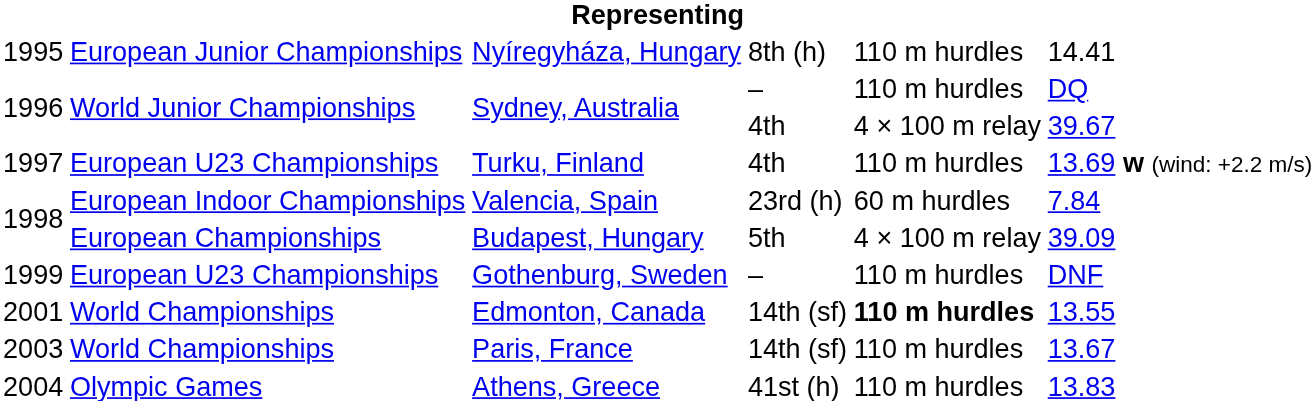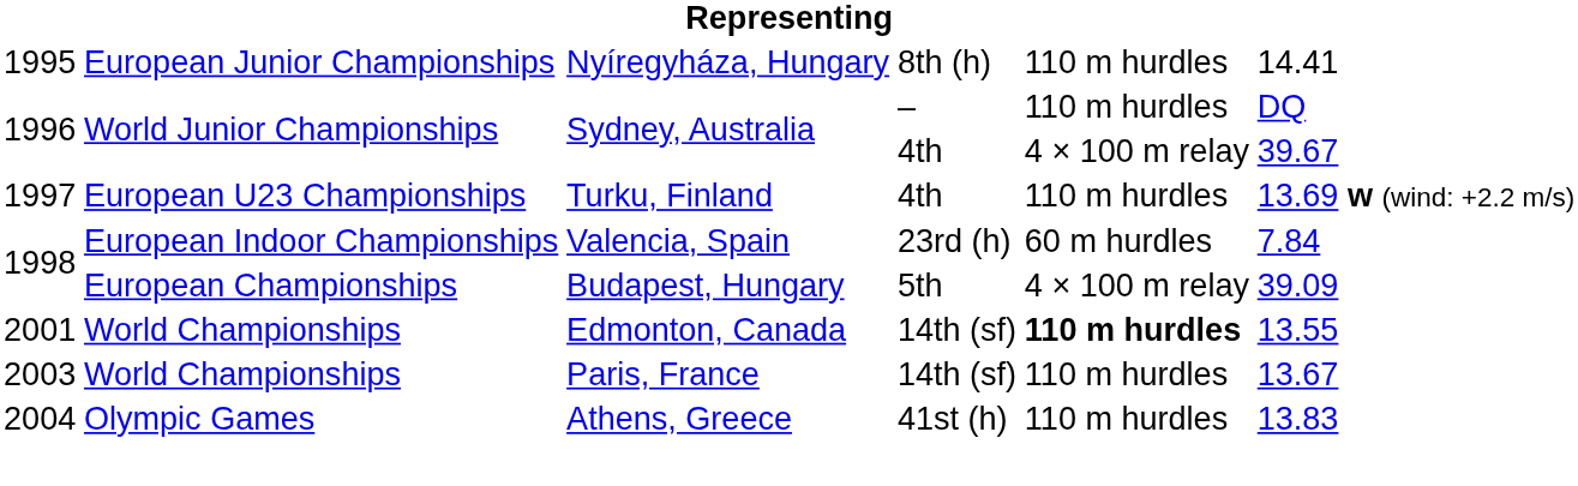 <table>
 <tr>
 <th colspan="6">Representing </th>
 </tr>
 <tr>
 <td>1995</td>
 <td><a href='#'>European Junior Championships</a></td>
 <td><a href='#'>Nyíregyháza, Hungary</a></td>
 <td>8th (h)</td>
 <td>110 m hurdles</td>
 <td>14.41</td>
 </tr>
 <tr>
 <td rowspan=2>1996</td>
 <td rowspan=2><a href='#'>World Junior Championships</a></td>
 <td rowspan=2><a href='#'>Sydney, Australia</a></td>
 <td>–</td>
 <td>110 m hurdles</td>
 <td><a href='#'>DQ</a></td>
 </tr>
 <tr>
 <td>4th</td>
 <td>4 × 100 m relay</td>
 <td><a href='#'>39.67</a></td>
 </tr>
 <tr>
 <td>1997</td>
 <td><a href='#'>European U23 Championships</a></td>
 <td><a href='#'>Turku, Finland</a></td>
 <td>4th</td>
 <td>110 m hurdles</td>
 <td><a href='#'>13.69</a> <strong>w</strong> <small>(wind: +2.2 m/s)</small></td>
 </tr>
 <tr>
 <td rowspan=2>1998</td>
 <td><a href='#'>European Indoor Championships</a></td>
 <td><a href='#'>Valencia, Spain</a></td>
 <td>23rd (h)</td>
 <td>60 m hurdles</td>
 <td><a href='#'>7.84</a></td>
 </tr>
 <tr>
 <td><a href='#'>European Championships</a></td>
 <td><a href='#'>Budapest, Hungary</a></td>
 <td>5th</td>
 <td>4 × 100 m relay</td>
 <td><a href='#'>39.09</a></td>
 </tr>
 <tr>
-<td>1999</td>
-<td><a href='#'>European U23 Championships</a></td>
-<td><a href='#'>Gothenburg, Sweden</a></td>
-<td>–</td>
-<td>110 m hurdles</td>
-<td><a href='#'>DNF</a></td>
-</tr>
-<tr>
 <td>2001</td>
 <td><a href='#'>World Championships</a></td>
 <td><a href='#'>Edmonton, Canada</a></td>
 <td>14th (sf)</td>
 <td><strong>110 m hurdles</strong></td>
 <td><a href='#'>13.55</a></td>
 </tr>
 <tr>
 <td>2003</td>
 <td><a href='#'>World Championships</a></td>
 <td><a href='#'>Paris, France</a></td>
 <td>14th (sf)</td>
 <td>110 m hurdles</td>
 <td><a href='#'>13.67</a></td>
 </tr>
 <tr>
 <td>2004</td>
 <td><a href='#'>Olympic Games</a></td>
 <td><a href='#'>Athens, Greece</a></td>
 <td>41st (h)</td>
 <td>110 m hurdles</td>
 <td><a href='#'>13.83</a></td>
 </tr>
 </table>
